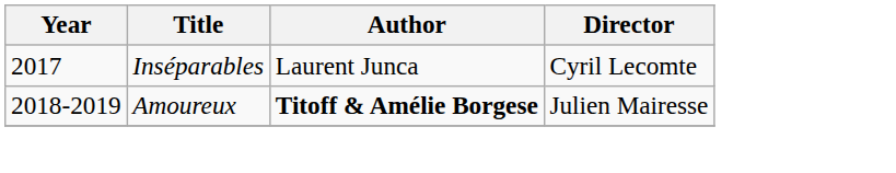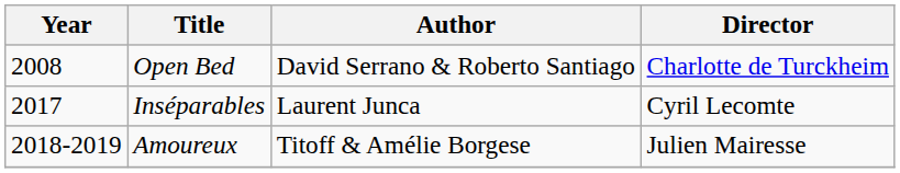 <table class="wikitable">
 <tr>
 <th>Year</th>
 <th>Title</th>
 <th>Author</th>
 <th>Director</th>
+</tr>
+<tr>
+<td>2008</td>
+<td><em>Open Bed</em></td>
+<td>David Serrano & Roberto Santiago</td>
+<td><a href='#'>Charlotte de Turckheim</a></td>
 </tr>
 <tr>
 <td>2017</td>
 <td><em>Inséparables</em></td>
 <td>Laurent Junca</td>
 <td>Cyril Lecomte</td>
 </tr>
 <tr>
 <td>2018-2019</td>
 <td><em>Amoureux</em></td>
-<td><strong>Titoff & Amélie Borgese</strong></td>
+<td>Titoff & Amélie Borgese</td>
 <td>Julien Mairesse</td>
 </tr>
 <tr>
 </tr>
 </table>
